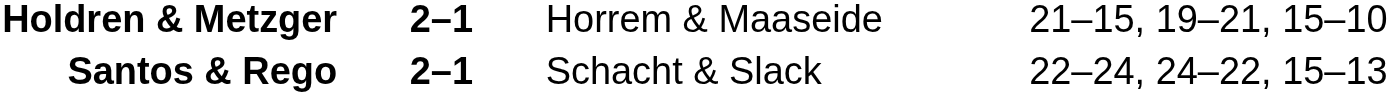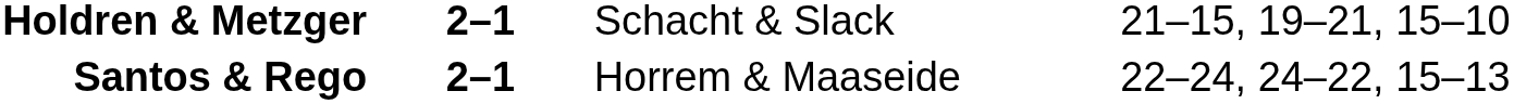 <table>
 <tr>
 <th width=200></th>
 <th width=80></th>
 <th width=200></th>
 <th width=220></th>
 </tr>
 <tr>
 <td align=right><strong>Holdren & Metzger</strong></td>
 <td align=center><strong>2–1</strong></td>
-<td align=left>Horrem & Maaseide</td>
+<td align=left>Schacht & Slack</td>
 <td>21–15, 19–21, 15–10</td>
 </tr>
 <tr>
 <td align=right><strong>Santos & Rego</strong></td>
 <td align=center><strong>2–1</strong></td>
-<td align=left>Schacht & Slack</td>
+<td align=left>Horrem & Maaseide</td>
 <td>22–24, 24–22, 15–13</td>
 </tr>
 </table>
